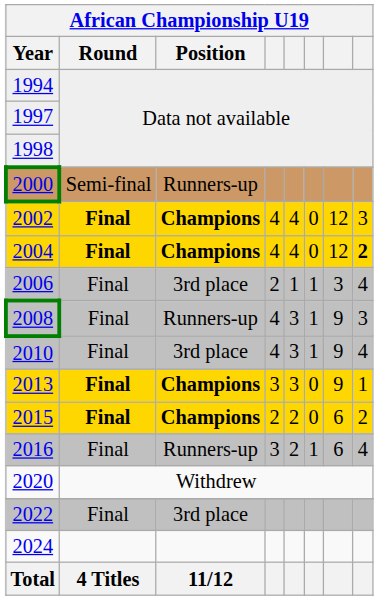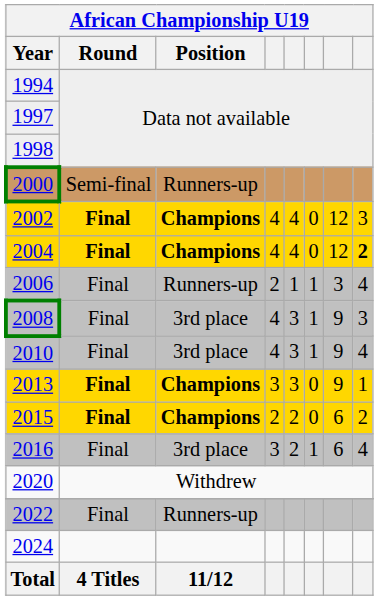 <table class="wikitable" style="text-align: center;">
 <tr>
 <th colspan=8><a href='#'>African Championship U19</a></th>
 </tr>
 <tr>
 <th>Year</th>
 <th>Round</th>
 <th>Position</th>
 <th></th>
 <th></th>
 <th></th>
 <th></th>
 <th></th>
 </tr>
 <tr bgcolor="efefef">
 <td> <a href='#'>1994</a></td>
 <td colspan="8" rowspan="3">Data not available</td>
 </tr>
 <tr bgcolor="efefef">
 <td> <a href='#'>1997</a></td>
 </tr>
 <tr bgcolor="efefef">
 <td> <a href='#'>1998</a></td>
 </tr>
 <tr bgcolor=cc9966>
 <td style="border:3px solid green"> <a href='#'>2000</a></td>
 <td>Semi-final</td>
 <td>Runners-up</td>
 <td></td>
 <td></td>
 <td></td>
 <td></td>
 <td></td>
 </tr>
 <tr bgcolor=gold>
 <td> <a href='#'>2002</a></td>
 <td><strong>Final</strong></td>
 <td><strong>Champions</strong></td>
 <td>4</td>
 <td>4</td>
 <td>0</td>
 <td>12</td>
 <td>3</td>
 </tr>
 <tr bgcolor=gold>
 <td> <a href='#'>2004</a></td>
 <td><strong>Final</strong></td>
 <td><strong>Champions</strong></td>
 <td>4</td>
 <td>4</td>
 <td>0</td>
 <td>12</td>
 <td><strong>2</strong></td>
 </tr>
 <tr bgcolor=silver>
 <td> <a href='#'>2006</a></td>
 <td>Final</td>
-<td>3rd place</td>
+<td>Runners-up</td>
 <td>2</td>
 <td>1</td>
 <td>1</td>
 <td>3</td>
 <td>4</td>
 </tr>
 <tr bgcolor=silver>
 <td style="border:3px solid green"> <a href='#'>2008</a></td>
 <td>Final</td>
-<td>Runners-up</td>
+<td>3rd place</td>
 <td>4</td>
 <td>3</td>
 <td>1</td>
 <td>9</td>
 <td>3</td>
 </tr>
 <tr bgcolor=silver>
 <td> <a href='#'>2010</a></td>
 <td>Final</td>
 <td>3rd place</td>
 <td>4</td>
 <td>3</td>
 <td>1</td>
 <td>9</td>
 <td>4</td>
 </tr>
 <tr bgcolor=gold>
 <td> <a href='#'>2013</a></td>
 <td><strong>Final</strong></td>
 <td><strong>Champions</strong></td>
 <td>3</td>
 <td>3</td>
 <td>0</td>
 <td>9</td>
 <td>1</td>
 </tr>
 <tr bgcolor=gold>
 <td> <a href='#'>2015</a></td>
 <td><strong>Final</strong></td>
 <td><strong>Champions</strong></td>
 <td>2</td>
 <td>2</td>
 <td>0</td>
 <td>6</td>
 <td>2</td>
 </tr>
 <tr bgcolor=silver>
 <td> <a href='#'>2016</a></td>
 <td>Final</td>
-<td>Runners-up</td>
+<td>3rd place</td>
 <td>3</td>
 <td>2</td>
 <td>1</td>
 <td>6</td>
 <td>4</td>
 </tr>
 <tr>
 <td> <a href='#'>2020</a></td>
 <td colspan="7">Withdrew</td>
 </tr>
 <tr>
 </tr>
 <tr bgcolor=silver>
 <td> <a href='#'>2022</a></td>
 <td>Final</td>
-<td>3rd place</td>
+<td>Runners-up</td>
 <td></td>
 <td></td>
 <td></td>
 <td></td>
 <td></td>
 </tr>
 <tr>
 <td> <a href='#'>2024</a></td>
 <td></td>
 <td></td>
 <td></td>
 <td></td>
 <td></td>
 <td></td>
 <td></td>
 </tr>
 <tr>
 <th>Total</th>
 <th>4 Titles</th>
 <th>11/12</th>
 <th></th>
 <th></th>
 <th></th>
 <th></th>
 <th></th>
 </tr>
 </table>
